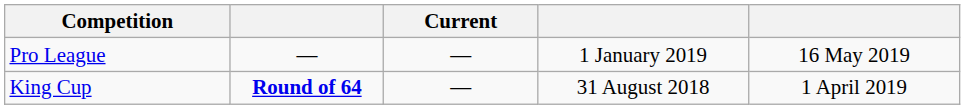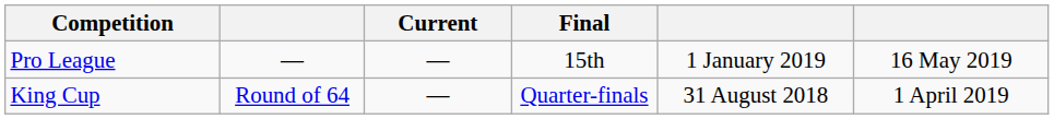 <table class="wikitable" style="text-align:center; width:730px;">
 <tr>
 <th style="text-align:center; width:150px;">Competition</th>
 <th style="text-align:center; width:100px;"></th>
 <th style="text-align:center; width:100px;">Current<br></th>
+<th style="text-align:center; width:100px;">Final<br></th>
 <th style="text-align:center; width:140px;"></th>
 <th style="text-align:center; width:140px;"></th>
 </tr>
 <tr>
 <td style="text-align:left;"><a href='#'>Pro League</a></td>
 <td>—</td>
 <td>—</td>
+<td>15th</td>
 <td>1 January 2019</td>
 <td>16 May 2019</td>
 </tr>
 <tr>
 <td style="text-align:left;"><a href='#'>King Cup</a></td>
-<td><strong><a href='#'>Round of 64</a></strong></td>
+<td><a href='#'>Round of 64</a></td>
 <td>—</td>
+<td><a href='#'>Quarter-finals</a></td>
 <td>31 August 2018</td>
 <td>1 April 2019</td>
 </tr>
 </table>
